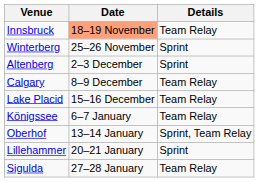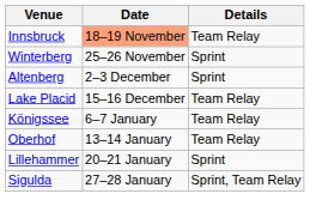 <table class= wikitable>
 <tr>
 <th>Venue</th>
 <th>Date</th>
 <th>Details</th>
 </tr>
 <tr>
 <td> <a href='#'>Innsbruck</a></td>
 <td style="background: lightsalmon;">18–19 November</td>
 <td>Team Relay</td>
 </tr>
 <tr>
 <td> <a href='#'>Winterberg</a></td>
 <td>25–26 November</td>
 <td>Sprint</td>
 </tr>
 <tr>
 <td> <a href='#'>Altenberg</a></td>
 <td>2–3 December</td>
 <td>Sprint</td>
 </tr>
 <tr>
-<td> <a href='#'>Calgary</a></td>
-<td>8–9 December</td>
-<td>Team Relay</td>
-</tr>
-<tr>
 <td> <a href='#'>Lake Placid</a></td>
 <td>15–16 December</td>
 <td>Team Relay</td>
 </tr>
 <tr>
 <td> <a href='#'>Königssee</a></td>
 <td>6–7 January</td>
 <td>Team Relay</td>
 </tr>
 <tr>
 <td> <a href='#'>Oberhof</a></td>
 <td>13–14 January</td>
-<td>Sprint, Team Relay</td>
+<td>Team Relay</td>
 </tr>
 <tr>
 <td> <a href='#'>Lillehammer</a></td>
 <td>20–21 January</td>
 <td>Sprint</td>
 </tr>
 <tr>
 <td> <a href='#'>Sigulda</a></td>
 <td>27–28 January</td>
-<td>Team Relay</td>
+<td>Sprint, Team Relay</td>
 </tr>
 </table>
